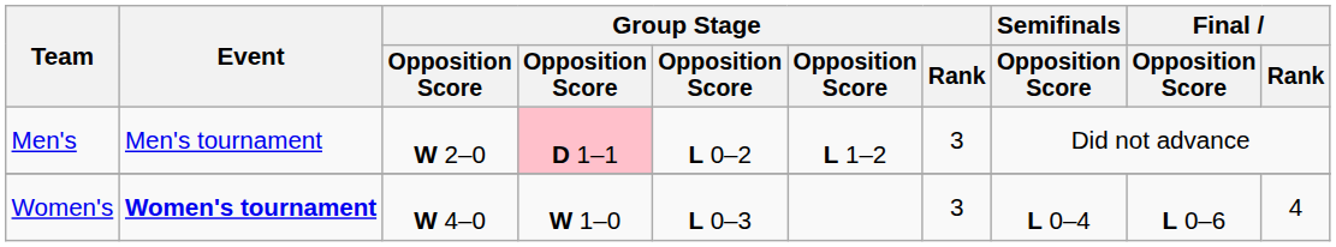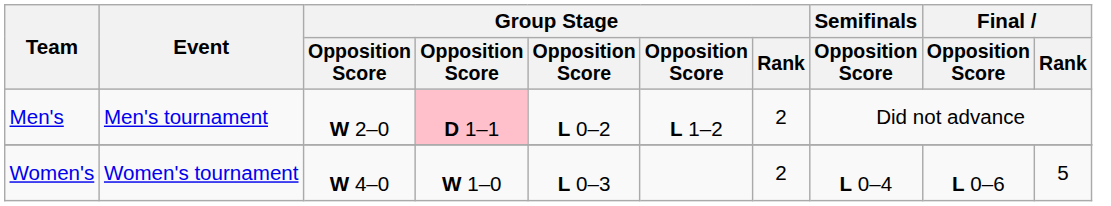 <table class="wikitable" style="font-size:90%">
 <tr>
 <th rowspan=2>Team</th>
 <th rowspan=2>Event</th>
 <th colspan=5>Group Stage</th>
 <th>Semifinals</th>
 <th colspan=2>Final / </th>
 </tr>
 <tr style="font-size:95%">
 <th>Opposition<br>Score</th>
 <th>Opposition<br>Score</th>
 <th>Opposition<br>Score</th>
 <th>Opposition<br>Score</th>
 <th>Rank</th>
 <th>Opposition<br>Score</th>
 <th>Opposition<br>Score</th>
 <th>Rank</th>
 </tr>
 <tr align=center>
 <td align=left><a href='#'>Men's</a></td>
 <td align=left><a href='#'>Men's tournament</a></td>
 <td><br><strong>W</strong> 2–0</td>
 <td style="background: pink;"><br><strong>D</strong> 1–1</td>
 <td><br><strong>L</strong> 0–2</td>
 <td><br><strong>L</strong> 1–2</td>
-<td>3</td>
+<td>2</td>
 <td colspan="3">Did not advance</td>
 </tr>
 <tr>
 </tr>
 <tr align=center>
 <td align=left><a href='#'>Women's</a></td>
-<td align=left><strong><a href='#'>Women's tournament</a></strong></td>
+<td align=left><a href='#'>Women's tournament</a></td>
 <td><br><strong>W</strong> 4–0</td>
 <td><br><strong>W</strong> 1–0</td>
 <td><br><strong>L</strong> 0–3</td>
 <td></td>
-<td>3</td>
+<td>2</td>
 <td><br><strong>L</strong> 0–4</td>
 <td><br><strong>L</strong> 0–6</td>
-<td>4</td>
+<td>5</td>
 </tr>
 </table>
